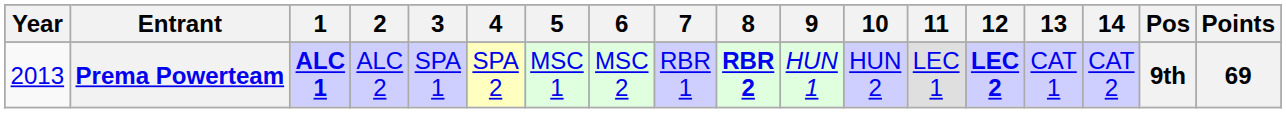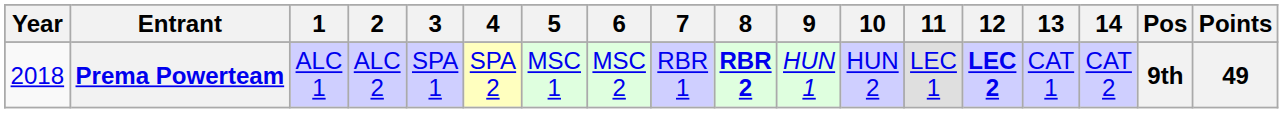 <table class="wikitable" style="text-align:center; font-size:85%">
 <tr>
 <th>Year</th>
 <th>Entrant</th>
 <th>1</th>
 <th>2</th>
 <th>3</th>
 <th>4</th>
 <th>5</th>
 <th>6</th>
 <th>7</th>
 <th>8</th>
 <th>9</th>
 <th>10</th>
 <th>11</th>
 <th>12</th>
 <th>13</th>
 <th>14</th>
 <th>Pos</th>
 <th>Points</th>
 </tr>
 <tr>
-<td><a href='#'>2013</a></td>
+<td><a href='#'>2018</a></td>
 <th nowrap><a href='#'>Prema Powerteam</a></th>
-<td style="background:#CFCFFF;"><strong><a href='#'>ALC<br>1</a><br></strong></td>
+<td style="background:#CFCFFF;"><a href='#'>ALC<br>1</a><br></td>
 <td style="background:#CFCFFF;"><a href='#'>ALC<br>2</a><br></td>
 <td style="background:#CFCFFF;"><a href='#'>SPA<br>1</a><br></td>
 <td style="background:#FFFFBF;"><a href='#'>SPA<br>2</a><br></td>
 <td style="background:#DFFFDF;"><a href='#'>MSC<br>1</a><br></td>
 <td style="background:#DFFFDF;"><a href='#'>MSC<br>2</a><br></td>
 <td style="background:#CFCFFF;"><a href='#'>RBR<br>1</a><br></td>
 <td style="background:#DFFFDF;"><strong><a href='#'>RBR<br>2</a><br></strong></td>
 <td style="background:#DFFFDF;"><em><a href='#'>HUN<br>1</a></em><br></td>
 <td style="background:#CFCFFF;"><a href='#'>HUN<br>2</a><br></td>
 <td style="background:#DFDFDF;"><a href='#'>LEC<br>1</a><br></td>
 <td style="background:#CFCFFF;"><strong><a href='#'>LEC<br>2</a></strong><br></td>
 <td style="background:#CFCFFF;"><a href='#'>CAT<br>1</a><br></td>
 <td style="background:#CFCFFF;"><a href='#'>CAT<br>2</a><br></td>
 <th>9th</th>
-<th>69</th>
+<th>49</th>
 </tr>
 </table>
